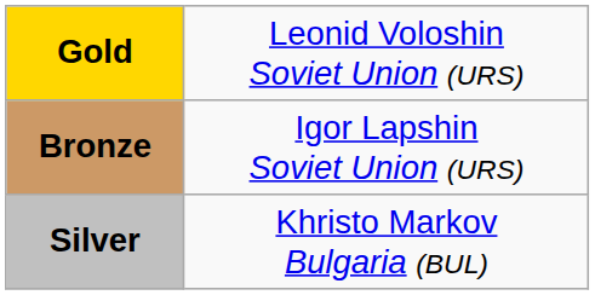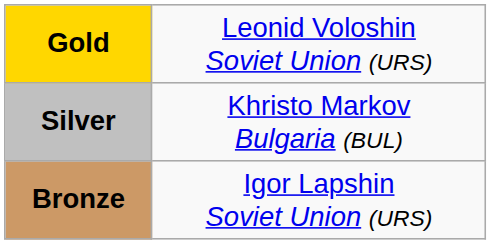 <table class="wikitable" style=" text-align:center; font-size:110%;" width="35%">
 <tr>
 <td bgcolor="gold"><strong>Gold</strong></td>
 <td> <a href='#'>Leonid Voloshin</a><br><em><a href='#'>Soviet Union</a> <small>(URS)</small></em></td>
 </tr>
 <tr>
+<td bgcolor="silver"><strong>Silver</strong></td>
+<td> <a href='#'>Khristo Markov</a><br><em><a href='#'>Bulgaria</a> <small>(BUL)</small></em></td>
+</tr>
+<tr>
 <td bgcolor="CC9966"><strong>Bronze</strong></td>
 <td> <a href='#'>Igor Lapshin</a><br><em><a href='#'>Soviet Union</a> <small>(URS)</small></em></td>
 </tr>
-<tr>
-<td bgcolor="silver"><strong>Silver</strong></td>
-<td> <a href='#'>Khristo Markov</a><br><em><a href='#'>Bulgaria</a> <small>(BUL)</small></em></td>
-</tr>
 </table>
